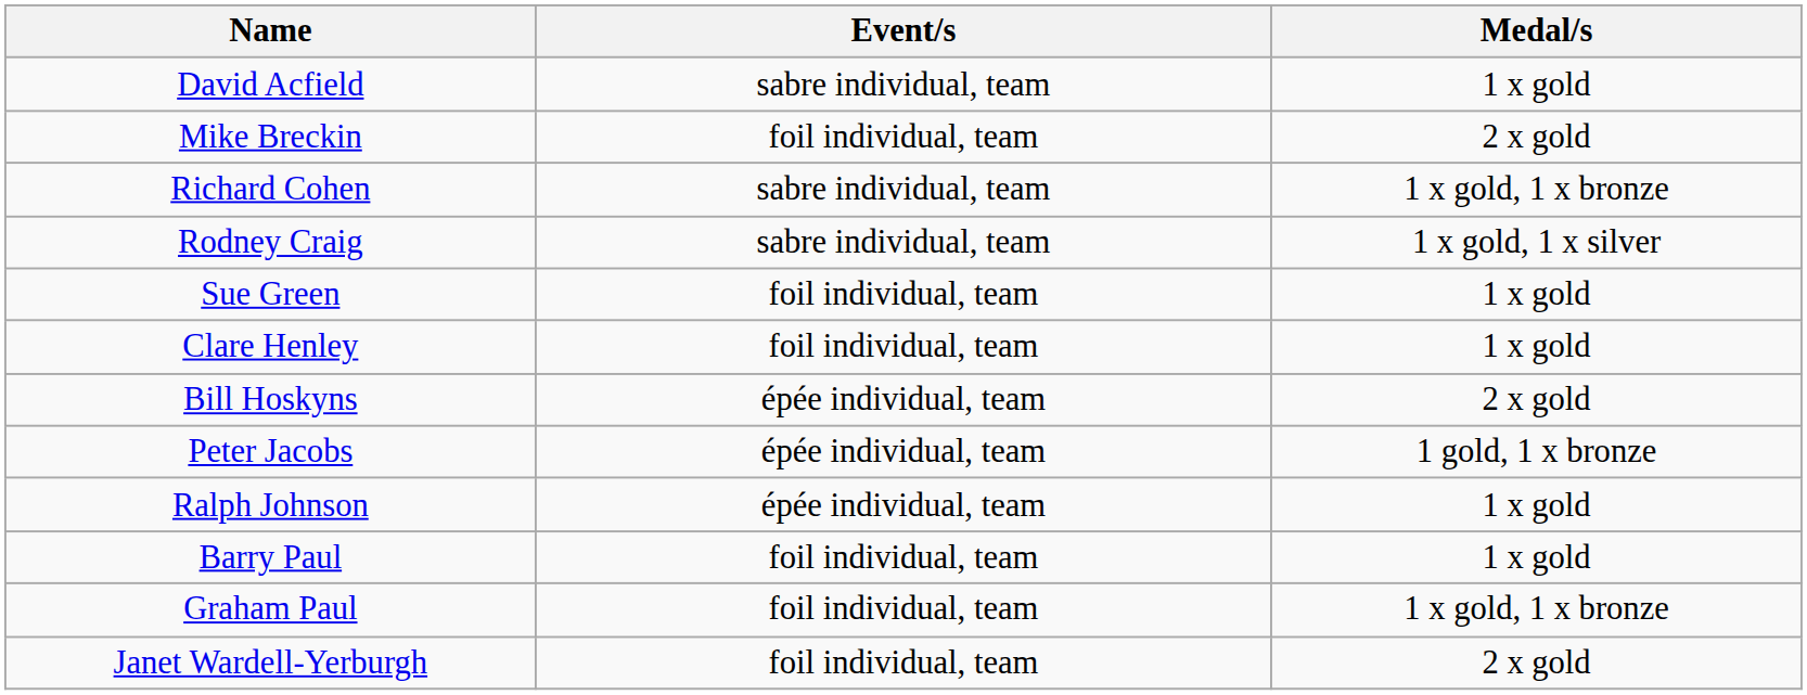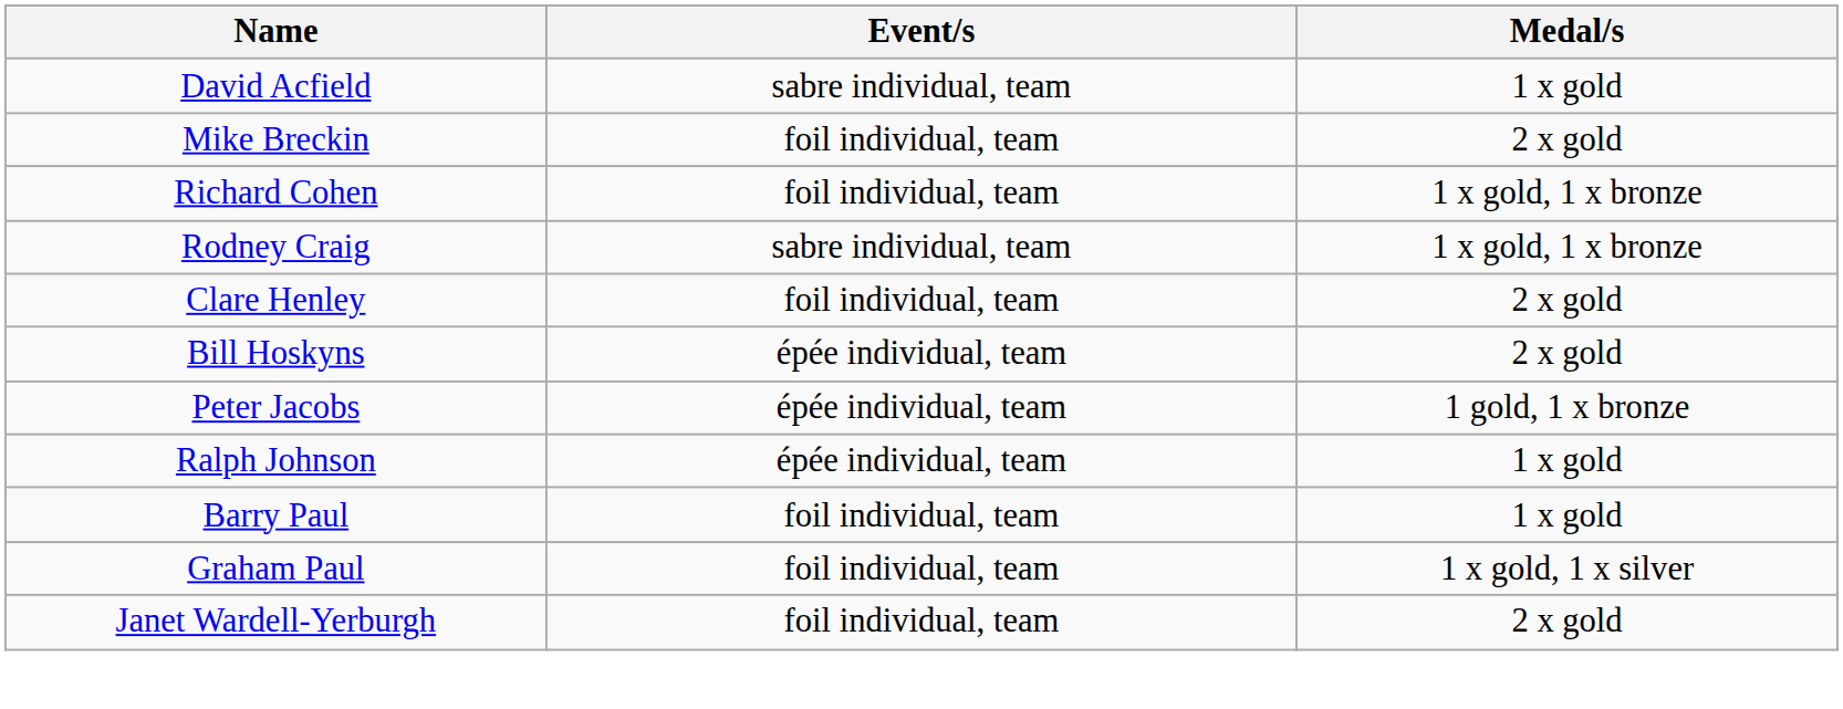 <table class="wikitable" style="text-align: center">
 <tr>
 <th width=250>Name</th>
 <th width=350>Event/s</th>
 <th width=250>Medal/s</th>
 </tr>
 <tr>
 <td><a href='#'>David Acfield</a></td>
 <td>sabre individual, team</td>
 <td>1 x gold</td>
 </tr>
 <tr>
 <td><a href='#'>Mike Breckin</a></td>
 <td>foil individual, team</td>
 <td>2 x gold</td>
 </tr>
 <tr>
 <td><a href='#'>Richard Cohen</a></td>
-<td>sabre individual, team</td>
+<td>foil individual, team</td>
 <td>1 x gold, 1 x bronze</td>
 </tr>
 <tr>
 <td><a href='#'>Rodney Craig</a></td>
 <td>sabre individual, team</td>
-<td>1 x gold, 1 x silver</td>
-</tr>
-<tr>
-<td><a href='#'>Sue Green</a></td>
-<td>foil individual, team</td>
-<td>1 x gold</td>
+<td>1 x gold, 1 x bronze</td>
 </tr>
 <tr>
 <td><a href='#'>Clare Henley</a></td>
 <td>foil individual, team</td>
-<td>1 x gold</td>
+<td>2 x gold</td>
 </tr>
 <tr>
 <td><a href='#'>Bill Hoskyns</a></td>
 <td>épée individual, team</td>
 <td>2 x gold</td>
 </tr>
 <tr>
 <td><a href='#'>Peter Jacobs</a></td>
 <td>épée individual, team</td>
 <td>1  gold, 1 x bronze</td>
 </tr>
 <tr>
 <td><a href='#'>Ralph Johnson</a></td>
 <td>épée individual, team</td>
 <td>1 x gold</td>
 </tr>
 <tr>
 <td><a href='#'>Barry Paul</a></td>
 <td>foil individual, team</td>
 <td>1 x gold</td>
 </tr>
 <tr>
 <td><a href='#'>Graham Paul</a></td>
 <td>foil individual, team</td>
-<td>1 x gold, 1 x bronze</td>
+<td>1 x gold, 1 x silver</td>
 </tr>
 <tr>
 <td><a href='#'>Janet Wardell-Yerburgh</a></td>
 <td>foil individual, team</td>
 <td>2 x gold</td>
 </tr>
 </table>
